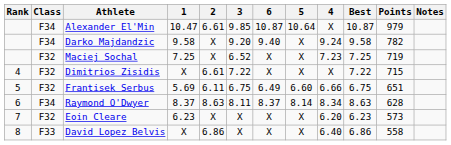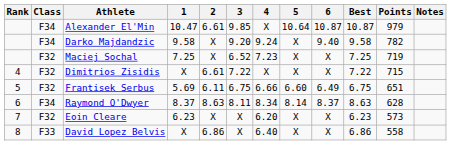 <table class="wikitable sortable" style="text-align:center">
 <tr>
 <th>Rank</th>
 <th>Class</th>
 <th>Athlete</th>
 <th>1</th>
 <th>2</th>
 <th>3</th>
+<th>4</th>
+<th>5</th>
 <th>6</th>
-<th>5</th>
-<th>4</th>
 <th>Best</th>
 <th>Points</th>
 <th>Notes</th>
 </tr>
 <tr>
 <td></td>
 <td>F34</td>
 <td style="text-align:left"><a href='#'>Alexander El'Min</a><br></td>
 <td>10.47</td>
 <td>6.61</td>
 <td>9.85</td>
+<td>X</td>
+<td>10.64</td>
 <td>10.87</td>
-<td>10.64</td>
-<td>X</td>
 <td>10.87</td>
 <td>979</td>
 <td></td>
 </tr>
 <tr>
 <td></td>
 <td>F34</td>
 <td style="text-align:left"><a href='#'>Darko Majdandzic</a><br></td>
 <td>9.58</td>
 <td>X</td>
 <td>9.20</td>
+<td>9.24</td>
+<td>X</td>
 <td>9.40</td>
-<td>X</td>
-<td>9.24</td>
 <td>9.58</td>
 <td>782</td>
 <td></td>
 </tr>
 <tr>
 <td></td>
 <td>F32</td>
 <td style="text-align:left"><a href='#'>Maciej Sochal</a><br></td>
 <td>7.25</td>
 <td>X</td>
 <td>6.52</td>
+<td>7.23</td>
 <td>X</td>
 <td>X</td>
-<td>7.23</td>
 <td>7.25</td>
 <td>719</td>
 <td></td>
 </tr>
 <tr>
 <td>4</td>
 <td>F32</td>
 <td style="text-align:left"><a href='#'>Dimitrios Zisidis</a><br></td>
 <td>X</td>
 <td>6.61</td>
 <td>7.22</td>
 <td>X</td>
 <td>X</td>
 <td>X</td>
 <td>7.22</td>
 <td>715</td>
 <td></td>
 </tr>
 <tr>
 <td>5</td>
 <td>F32</td>
 <td style="text-align:left"><a href='#'>Frantisek Serbus</a><br></td>
 <td>5.69</td>
 <td>6.11</td>
 <td>6.75</td>
+<td>6.66</td>
+<td>6.60</td>
 <td>6.49</td>
-<td>6.60</td>
-<td>6.66</td>
 <td>6.75</td>
 <td>651</td>
 <td></td>
 </tr>
 <tr>
 <td>6</td>
 <td>F34</td>
 <td style="text-align:left"><a href='#'>Raymond O'Dwyer</a><br></td>
 <td>8.37</td>
 <td>8.63</td>
 <td>8.11</td>
+<td>8.34</td>
+<td>8.14</td>
 <td>8.37</td>
-<td>8.14</td>
-<td>8.34</td>
 <td>8.63</td>
 <td>628</td>
 <td></td>
 </tr>
 <tr>
 <td>7</td>
 <td>F32</td>
 <td style="text-align:left"><a href='#'>Eoin Cleare</a><br></td>
 <td>6.23</td>
 <td>X</td>
 <td>X</td>
+<td>6.20</td>
 <td>X</td>
 <td>X</td>
-<td>6.20</td>
 <td>6.23</td>
 <td>573</td>
 <td></td>
 </tr>
 <tr>
 <td>8</td>
 <td>F33</td>
 <td style="text-align:left"><a href='#'>David Lopez Belvis</a><br></td>
 <td>X</td>
 <td>6.86</td>
 <td>X</td>
+<td>6.40</td>
 <td>X</td>
 <td>X</td>
-<td>6.40</td>
 <td>6.86</td>
 <td>558</td>
 <td></td>
 </tr>
 </table>
